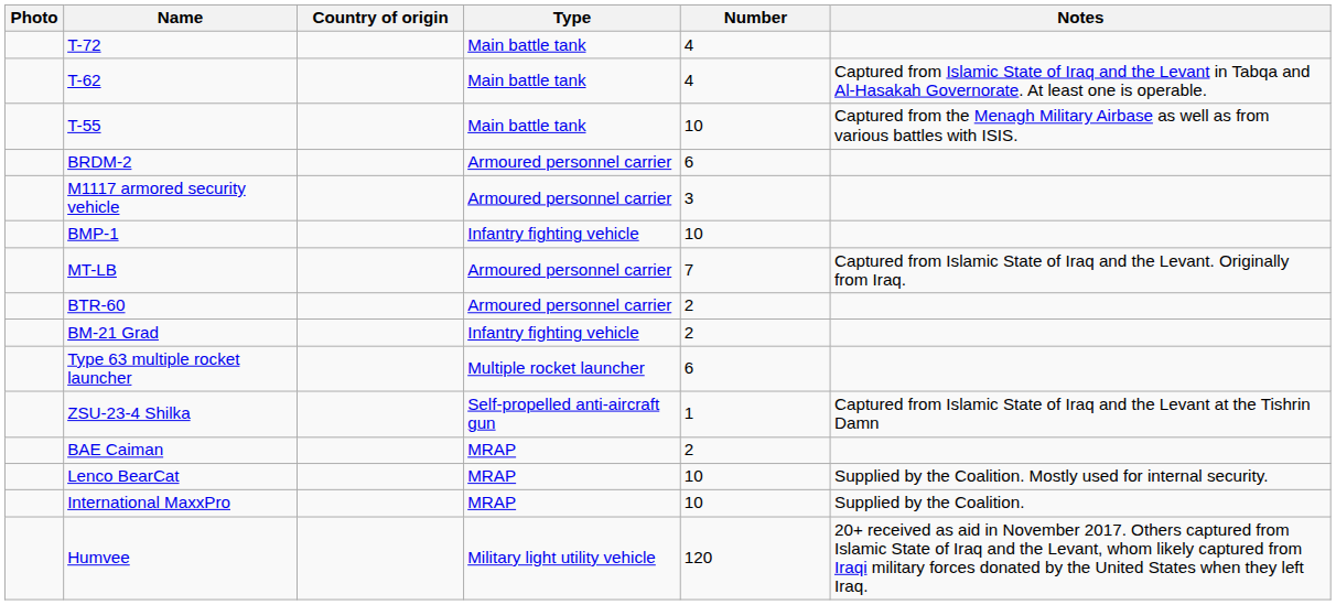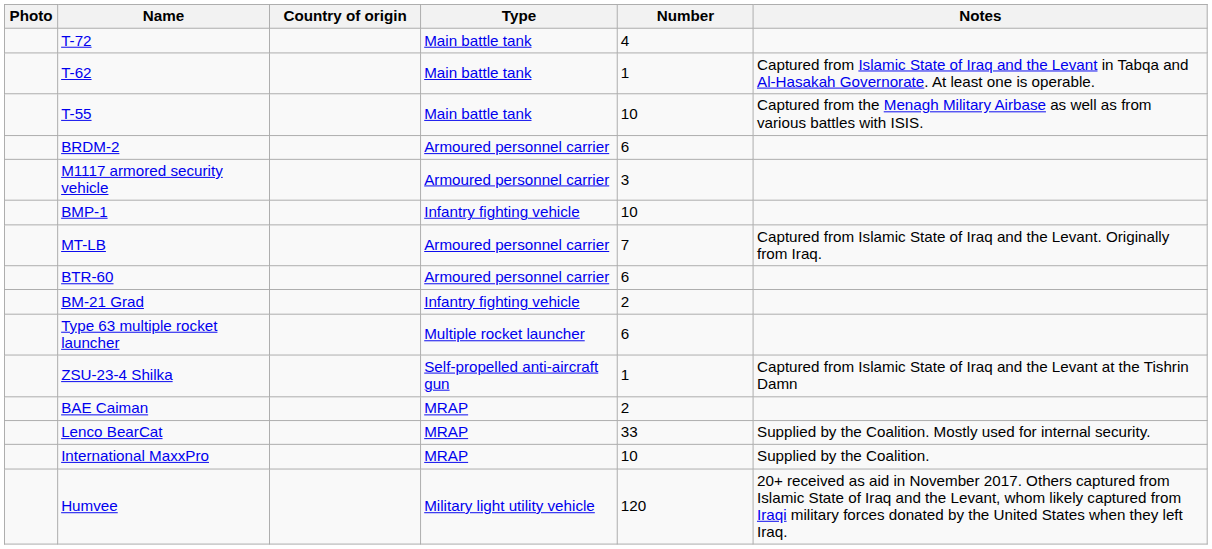 <table class="wikitable sortable" style="width:80%;">
 <tr>
 <th style="width:1%;">Photo</th>
 <th style="width:14%;">Name</th>
 <th style="width:10%;">Country of origin</th>
 <th style="width:13%;">Type</th>
 <th style="width:9%;">Number</th>
 <th style="width:30%;">Notes</th>
 </tr>
 <tr>
 <td></td>
 <td><a href='#'>T-72</a></td>
 <td></td>
 <td><a href='#'>Main battle tank</a></td>
 <td>4</td>
 <td></td>
 </tr>
 <tr>
 <td></td>
 <td><a href='#'>T-62</a></td>
 <td></td>
 <td><a href='#'>Main battle tank</a></td>
-<td>4</td>
+<td>1</td>
 <td>Captured from <a href='#'>Islamic State of Iraq and the Levant</a> in Tabqa and <a href='#'>Al-Hasakah Governorate</a>. At least one is operable.</td>
 </tr>
 <tr>
 <td></td>
 <td><a href='#'>T-55</a></td>
 <td></td>
 <td><a href='#'>Main battle tank</a></td>
 <td>10</td>
 <td>Captured from the <a href='#'>Menagh Military Airbase</a> as well as from various battles with ISIS.</td>
 </tr>
 <tr>
 <td></td>
 <td><a href='#'>BRDM-2</a></td>
 <td></td>
 <td><a href='#'>Armoured personnel carrier</a></td>
 <td>6</td>
 <td></td>
 </tr>
 <tr>
 <td></td>
 <td><a href='#'>M1117 armored security vehicle</a></td>
 <td></td>
 <td><a href='#'>Armoured personnel carrier</a></td>
 <td>3</td>
 <td></td>
 </tr>
 <tr>
 <td></td>
 <td><a href='#'>BMP-1</a></td>
 <td></td>
 <td><a href='#'>Infantry fighting vehicle</a></td>
 <td>10</td>
 <td></td>
 </tr>
 <tr>
 <td></td>
 <td><a href='#'>MT-LB</a></td>
 <td></td>
 <td><a href='#'>Armoured personnel carrier</a></td>
 <td>7</td>
 <td>Captured from Islamic State of Iraq and the Levant. Originally from Iraq.</td>
 </tr>
 <tr>
 <td></td>
 <td><a href='#'>BTR-60</a></td>
 <td></td>
 <td><a href='#'>Armoured personnel carrier</a></td>
-<td>2</td>
+<td>6</td>
 <td></td>
 </tr>
 <tr>
 <td></td>
 <td><a href='#'>BM-21 Grad</a></td>
 <td></td>
 <td><a href='#'>Infantry fighting vehicle</a></td>
 <td>2</td>
 <td></td>
 </tr>
 <tr>
 <td></td>
 <td><a href='#'>Type 63 multiple rocket launcher</a></td>
 <td></td>
 <td><a href='#'>Multiple rocket launcher</a></td>
 <td>6</td>
 <td></td>
 </tr>
 <tr>
 <td></td>
 <td><a href='#'>ZSU-23-4 Shilka</a></td>
 <td></td>
 <td><a href='#'>Self-propelled anti-aircraft gun</a></td>
 <td>1</td>
 <td>Captured from Islamic State of Iraq and the Levant at the Tishrin Damn</td>
 </tr>
 <tr>
 <td></td>
 <td><a href='#'>BAE Caiman</a></td>
 <td></td>
 <td><a href='#'>MRAP</a></td>
 <td>2</td>
 <td></td>
 </tr>
 <tr>
 <td></td>
 <td><a href='#'>Lenco BearCat</a></td>
 <td></td>
 <td><a href='#'>MRAP</a></td>
-<td>10</td>
+<td>33</td>
 <td>Supplied by the Coalition. Mostly used for internal security.</td>
 </tr>
 <tr>
 <td></td>
 <td><a href='#'>International MaxxPro</a></td>
 <td></td>
 <td><a href='#'>MRAP</a></td>
 <td>10</td>
 <td>Supplied by the Coalition.</td>
 </tr>
 <tr>
 <td></td>
 <td><a href='#'>Humvee</a></td>
 <td></td>
 <td><a href='#'>Military light utility vehicle</a></td>
 <td>120</td>
 <td>20+ received as aid in November 2017. Others captured from Islamic State of Iraq and the Levant, whom likely captured from <a href='#'>Iraqi</a> military forces donated by the United States when they left Iraq.</td>
 </tr>
 </table>
